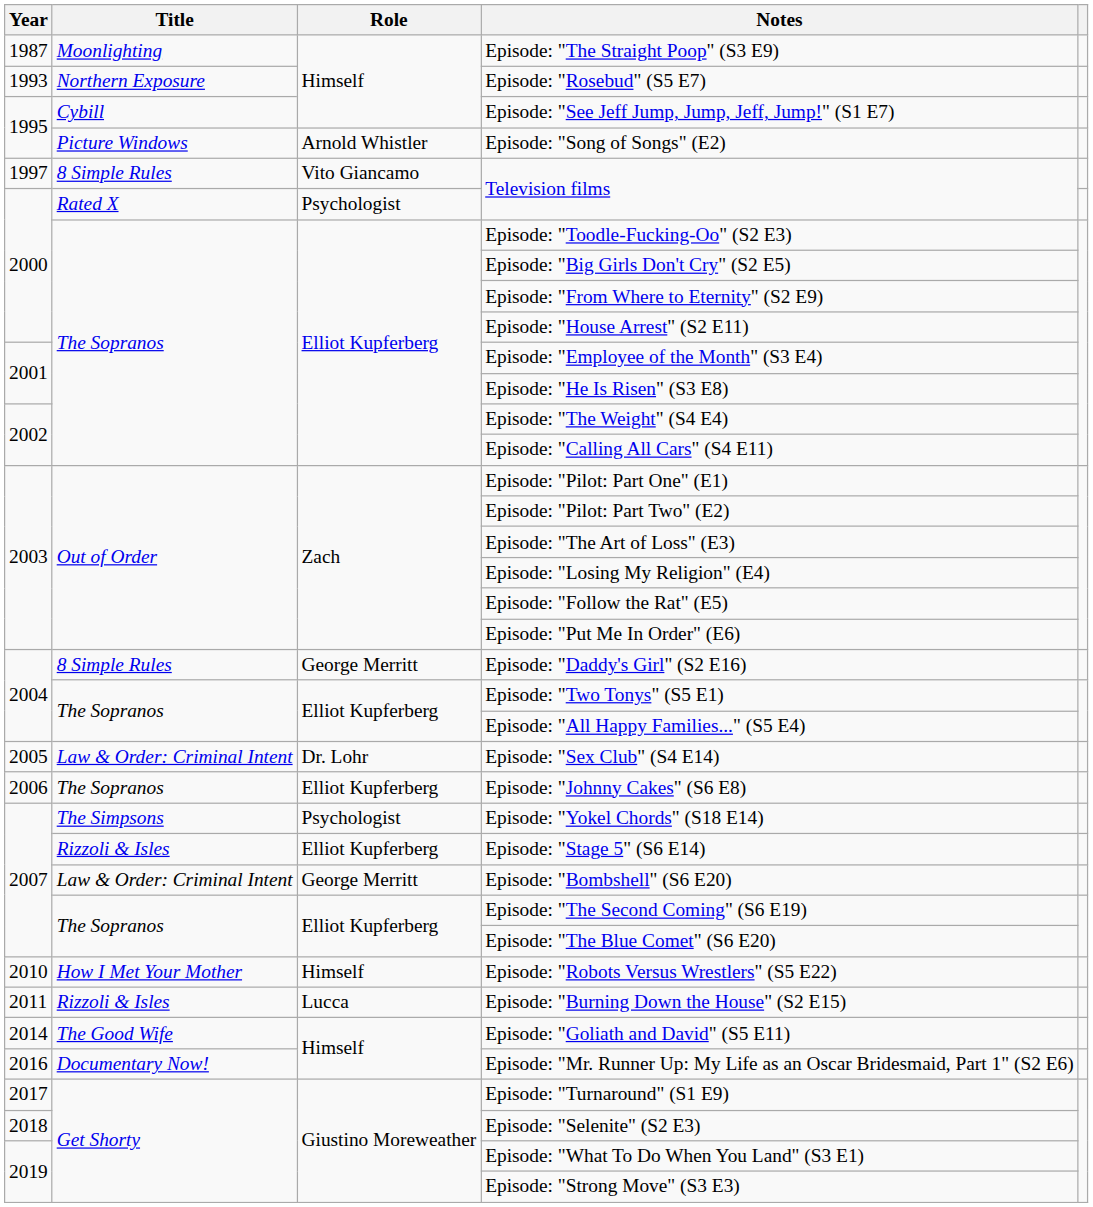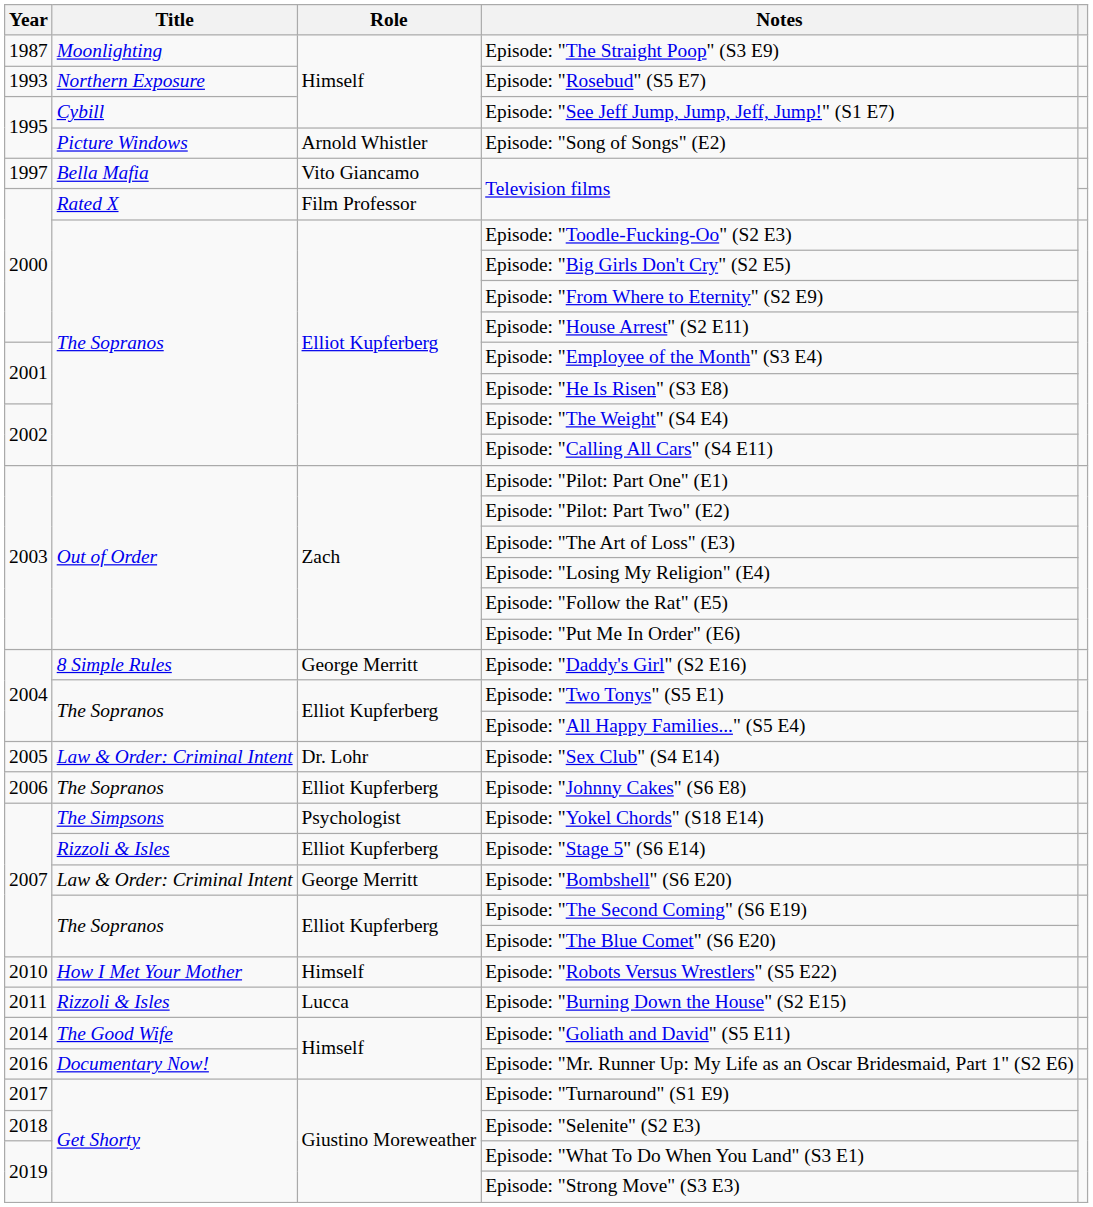 <table class="wikitable">
 <tr>
 <th>Year</th>
 <th>Title</th>
 <th>Role</th>
 <th>Notes</th>
 <th></th>
 </tr>
 <tr>
 <td>1987</td>
 <td><em><a href='#'>Moonlighting</a></em></td>
 <td rowspan="3">Himself</td>
 <td>Episode: "<a href='#'>The Straight Poop</a>" (S3 E9)</td>
 <td></td>
 </tr>
 <tr>
 <td>1993</td>
 <td><em><a href='#'>Northern Exposure</a></em></td>
 <td>Episode: "<a href='#'>Rosebud</a>" (S5 E7)</td>
 <td></td>
 </tr>
 <tr>
 <td rowspan="2">1995</td>
 <td><em><a href='#'>Cybill</a></em></td>
 <td>Episode: "<a href='#'>See Jeff Jump, Jump, Jeff, Jump!</a>" (S1 E7)</td>
 <td></td>
 </tr>
 <tr>
 <td><em><a href='#'>Picture Windows</a></em></td>
 <td>Arnold Whistler</td>
 <td>Episode: "Song of Songs" (E2)</td>
 <td></td>
 </tr>
 <tr>
 <td>1997</td>
-<td><em><a href='#'>8 Simple Rules</a></em></td>
+<td><em><a href='#'>Bella Mafia</a></em></td>
 <td>Vito Giancamo</td>
 <td rowspan="2"><a href='#'>Television films</a></td>
 <td></td>
 </tr>
 <tr>
 <td rowspan="5">2000</td>
 <td><em><a href='#'>Rated X</a></em></td>
-<td>Psychologist</td>
+<td>Film Professor</td>
 <td></td>
 </tr>
 <tr>
 <td rowspan="8"><em><a href='#'>The Sopranos</a></em></td>
 <td rowspan="8"><a href='#'>Elliot Kupferberg</a></td>
 <td>Episode: "<a href='#'>Toodle-Fucking-Oo</a>" (S2 E3)</td>
 <td rowspan="8"></td>
 </tr>
 <tr>
 <td>Episode: "<a href='#'>Big Girls Don't Cry</a>" (S2 E5)</td>
 </tr>
 <tr>
 <td>Episode: "<a href='#'>From Where to Eternity</a>" (S2 E9)</td>
 </tr>
 <tr>
 <td>Episode: "<a href='#'>House Arrest</a>" (S2 E11)</td>
 </tr>
 <tr>
 <td rowspan="2">2001</td>
 <td>Episode: "<a href='#'>Employee of the Month</a>" (S3 E4)</td>
 </tr>
 <tr>
 <td>Episode: "<a href='#'>He Is Risen</a>" (S3 E8)</td>
 </tr>
 <tr>
 <td rowspan="2">2002</td>
 <td>Episode: "<a href='#'>The Weight</a>" (S4 E4)</td>
 </tr>
 <tr>
 <td>Episode: "<a href='#'>Calling All Cars</a>" (S4 E11)</td>
 </tr>
 <tr>
 <td rowspan="6">2003</td>
 <td rowspan="6"><em><a href='#'>Out of Order</a></em></td>
 <td rowspan="6">Zach</td>
 <td>Episode: "Pilot: Part One" (E1)</td>
 <td rowspan="6"></td>
 </tr>
 <tr>
 <td>Episode: "Pilot: Part Two" (E2)</td>
 </tr>
 <tr>
 <td>Episode: "The Art of Loss" (E3)</td>
 </tr>
 <tr>
 <td>Episode: "Losing My Religion" (E4)</td>
 </tr>
 <tr>
 <td>Episode: "Follow the Rat" (E5)</td>
 </tr>
 <tr>
 <td>Episode: "Put Me In Order" (E6)</td>
 </tr>
 <tr>
 <td rowspan="3">2004</td>
 <td><em><a href='#'>8 Simple Rules</a></em></td>
 <td>George Merritt</td>
 <td>Episode: "<a href='#'>Daddy's Girl</a>"  (S2 E16)</td>
 <td></td>
 </tr>
 <tr>
 <td rowspan="2"><em>The Sopranos</em></td>
 <td rowspan="2">Elliot Kupferberg</td>
 <td>Episode: "<a href='#'>Two Tonys</a>" (S5 E1)</td>
 <td rowspan="2"></td>
 </tr>
 <tr>
 <td>Episode: "<a href='#'>All Happy Families...</a>" (S5 E4)</td>
 </tr>
 <tr>
 <td>2005</td>
 <td><em><a href='#'>Law & Order: Criminal Intent</a></em></td>
 <td>Dr. Lohr</td>
 <td>Episode: "<a href='#'>Sex Club</a>" (S4 E14)</td>
 <td></td>
 </tr>
 <tr>
 <td>2006</td>
 <td><em>The Sopranos</em></td>
 <td>Elliot Kupferberg</td>
 <td>Episode: "<a href='#'>Johnny Cakes</a>" (S6 E8)</td>
 <td></td>
 </tr>
 <tr>
 <td rowspan="5">2007</td>
 <td><em><a href='#'>The Simpsons</a></em></td>
 <td>Psychologist</td>
 <td>Episode: "<a href='#'>Yokel Chords</a>" (S18 E14)</td>
 <td></td>
 </tr>
 <tr>
 <td><em><a href='#'>Rizzoli & Isles</a></em></td>
 <td>Elliot Kupferberg</td>
 <td>Episode: "<a href='#'>Stage 5</a>" (S6 E14)</td>
 <td></td>
 </tr>
 <tr>
 <td><em>Law & Order: Criminal Intent</em></td>
 <td>George Merritt</td>
 <td>Episode: "<a href='#'>Bombshell</a>" (S6 E20)</td>
 <td></td>
 </tr>
 <tr>
 <td rowspan="2"><em>The Sopranos</em></td>
 <td rowspan="2">Elliot Kupferberg</td>
 <td>Episode: "<a href='#'>The Second Coming</a>" (S6 E19)</td>
 <td rowspan="2"></td>
 </tr>
 <tr>
 <td>Episode: "<a href='#'>The Blue Comet</a>" (S6 E20)</td>
 </tr>
 <tr>
 <td>2010</td>
 <td><em><a href='#'>How I Met Your Mother</a></em></td>
 <td>Himself</td>
 <td>Episode: "<a href='#'>Robots Versus Wrestlers</a>" (S5 E22)</td>
 <td></td>
 </tr>
 <tr>
 <td>2011</td>
 <td><em><a href='#'>Rizzoli & Isles</a></em></td>
 <td>Lucca</td>
 <td>Episode: "<a href='#'>Burning Down the House</a>" (S2 E15)</td>
 <td></td>
 </tr>
 <tr>
 <td>2014</td>
 <td><em><a href='#'>The Good Wife</a></em></td>
 <td rowspan="2">Himself</td>
 <td>Episode: "<a href='#'>Goliath and David</a>" (S5 E11)</td>
 <td></td>
 </tr>
 <tr>
 <td>2016</td>
 <td><em><a href='#'>Documentary Now!</a></em></td>
 <td>Episode: "Mr. Runner Up: My Life as an Oscar Bridesmaid, Part 1" (S2 E6)</td>
 <td></td>
 </tr>
 <tr>
 <td>2017</td>
 <td rowspan="4"><em><a href='#'>Get Shorty</a></em></td>
 <td rowspan="4">Giustino Moreweather</td>
 <td>Episode: "Turnaround" (S1 E9)</td>
 <td rowspan="4"></td>
 </tr>
 <tr>
 <td>2018</td>
 <td>Episode: "Selenite" (S2 E3)</td>
 </tr>
 <tr>
 <td rowspan="2">2019</td>
 <td>Episode: "What To Do When You Land" (S3 E1)</td>
 </tr>
 <tr>
 <td>Episode: "Strong Move" (S3 E3)</td>
 </tr>
 </table>
